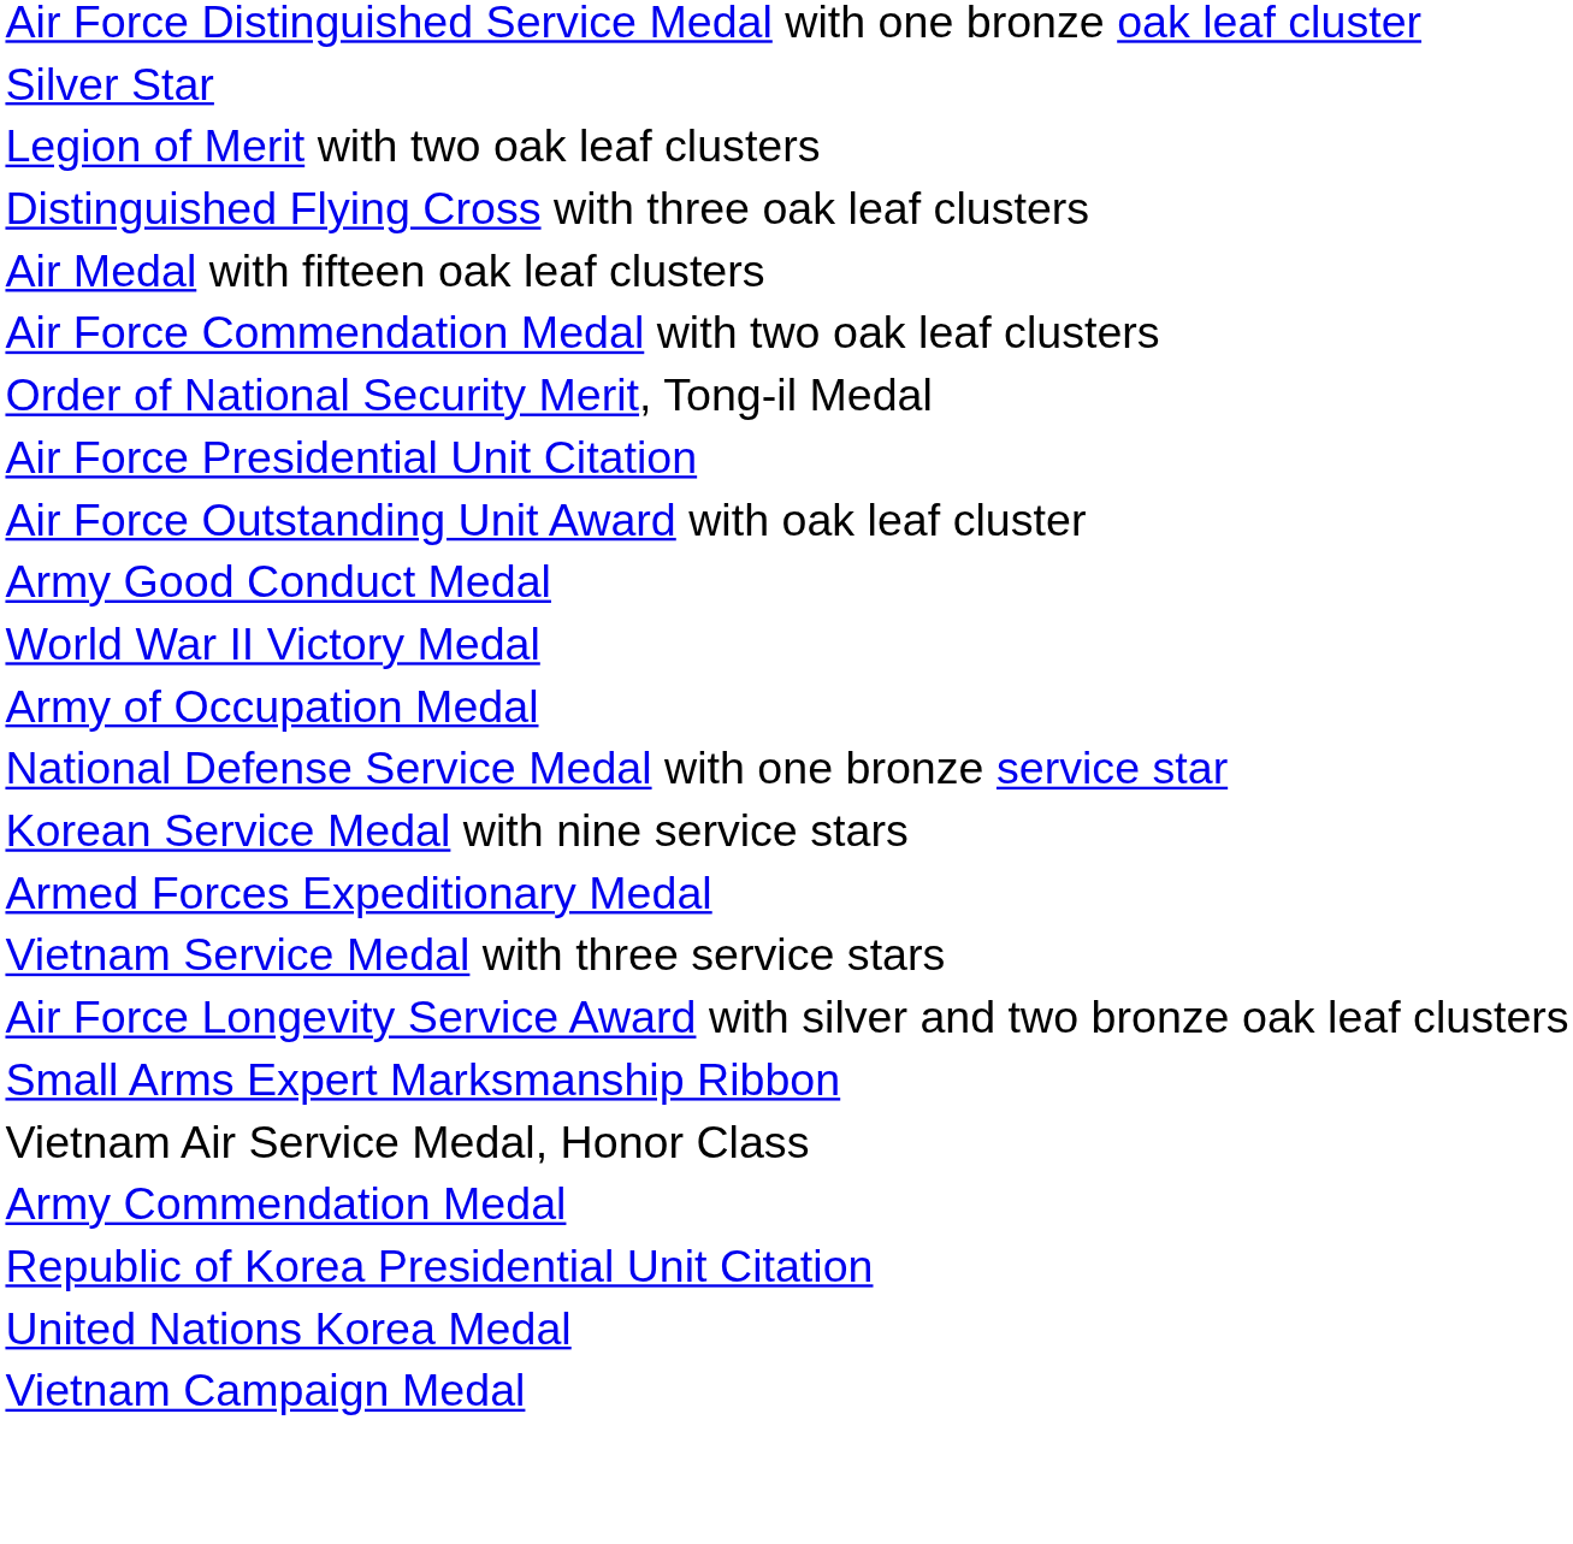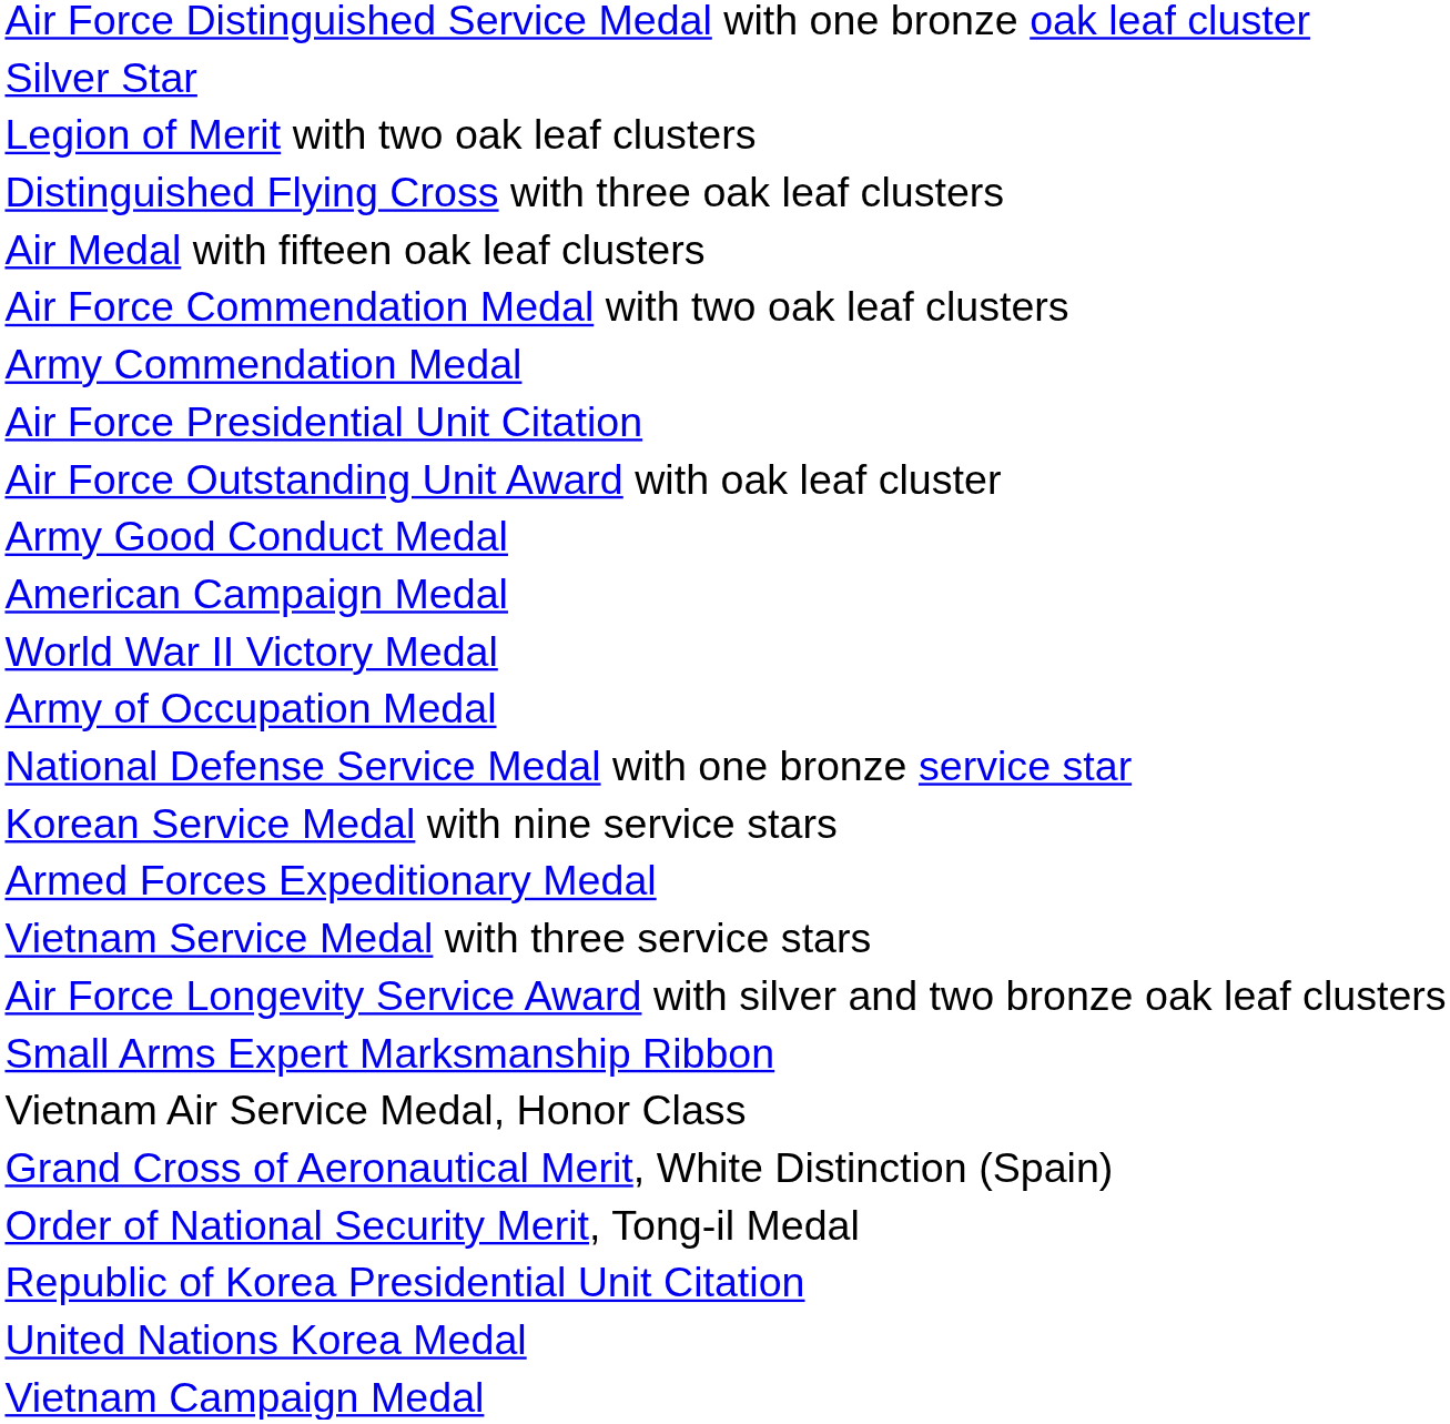 <table>
 <tr>
 <td></td>
 <td><a href='#'>Air Force Distinguished Service Medal</a> with one bronze <a href='#'>oak leaf cluster</a></td>
 </tr>
 <tr>
 <td></td>
 <td><a href='#'>Silver Star</a></td>
 </tr>
 <tr>
 <td></td>
 <td><a href='#'>Legion of Merit</a> with two oak leaf clusters</td>
 </tr>
 <tr>
 <td></td>
 <td><a href='#'>Distinguished Flying Cross</a> with three oak leaf clusters</td>
 </tr>
 <tr>
 <td></td>
 <td><a href='#'>Air Medal</a> with fifteen oak leaf clusters</td>
 </tr>
 <tr>
 <td></td>
 <td><a href='#'>Air Force Commendation Medal</a> with two oak leaf clusters</td>
 </tr>
 <tr>
 <td></td>
-<td><a href='#'>Order of National Security Merit</a>, Tong-il Medal</td>
+<td><a href='#'>Army Commendation Medal</a></td>
 </tr>
 <tr>
 <td></td>
 <td><a href='#'>Air Force Presidential Unit Citation</a></td>
 </tr>
 <tr>
 <td></td>
 <td><a href='#'>Air Force Outstanding Unit Award</a> with oak leaf cluster</td>
 </tr>
 <tr>
 <td></td>
 <td><a href='#'>Army Good Conduct Medal</a></td>
+</tr>
+<tr>
+<td></td>
+<td><a href='#'>American Campaign Medal</a></td>
 </tr>
 <tr>
 <td></td>
 <td><a href='#'>World War II Victory Medal</a></td>
 </tr>
 <tr>
 <td></td>
 <td><a href='#'>Army of Occupation Medal</a></td>
 </tr>
 <tr>
 <td></td>
 <td><a href='#'>National Defense Service Medal</a> with one bronze <a href='#'>service star</a></td>
 </tr>
 <tr>
 <td></td>
 <td><a href='#'>Korean Service Medal</a> with nine service stars</td>
 </tr>
 <tr>
 <td></td>
 <td><a href='#'>Armed Forces Expeditionary Medal</a></td>
 </tr>
 <tr>
 <td></td>
 <td><a href='#'>Vietnam Service Medal</a> with three service stars</td>
 </tr>
 <tr>
 <td></td>
 <td><a href='#'>Air Force Longevity Service Award</a> with silver and two bronze oak leaf clusters</td>
 </tr>
 <tr>
 <td></td>
 <td><a href='#'>Small Arms Expert Marksmanship Ribbon</a></td>
 </tr>
 <tr>
 <td></td>
 <td>Vietnam Air Service Medal, Honor Class</td>
 </tr>
 <tr>
 <td></td>
-<td><a href='#'>Army Commendation Medal</a></td>
+<td><a href='#'>Grand Cross of Aeronautical Merit</a>, White Distinction (Spain)</td>
+</tr>
+<tr>
+<td></td>
+<td><a href='#'>Order of National Security Merit</a>, Tong-il Medal</td>
 </tr>
 <tr>
 <td></td>
 <td><a href='#'>Republic of Korea Presidential Unit Citation</a></td>
 </tr>
 <tr>
 <td></td>
 <td><a href='#'>United Nations Korea Medal</a></td>
 </tr>
 <tr>
 <td></td>
 <td><a href='#'>Vietnam Campaign Medal</a></td>
 </tr>
 </table>
